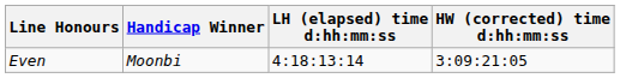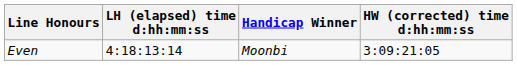 <table class="wikitable">
 <tr>
 <th>Line Honours</th>
+<th>LH (elapsed) time <br>d:hh:mm:ss</th>
 <th><a href='#'>Handicap</a> Winner</th>
-<th>LH (elapsed) time <br>d:hh:mm:ss</th>
 <th>HW (corrected) time <br>d:hh:mm:ss</th>
 </tr>
 <tr>
 <td><em>Even</em></td>
+<td>4:18:13:14</td>
 <td><em>Moonbi</em></td>
-<td>4:18:13:14</td>
 <td>3:09:21:05</td>
 </tr>
 </table>
